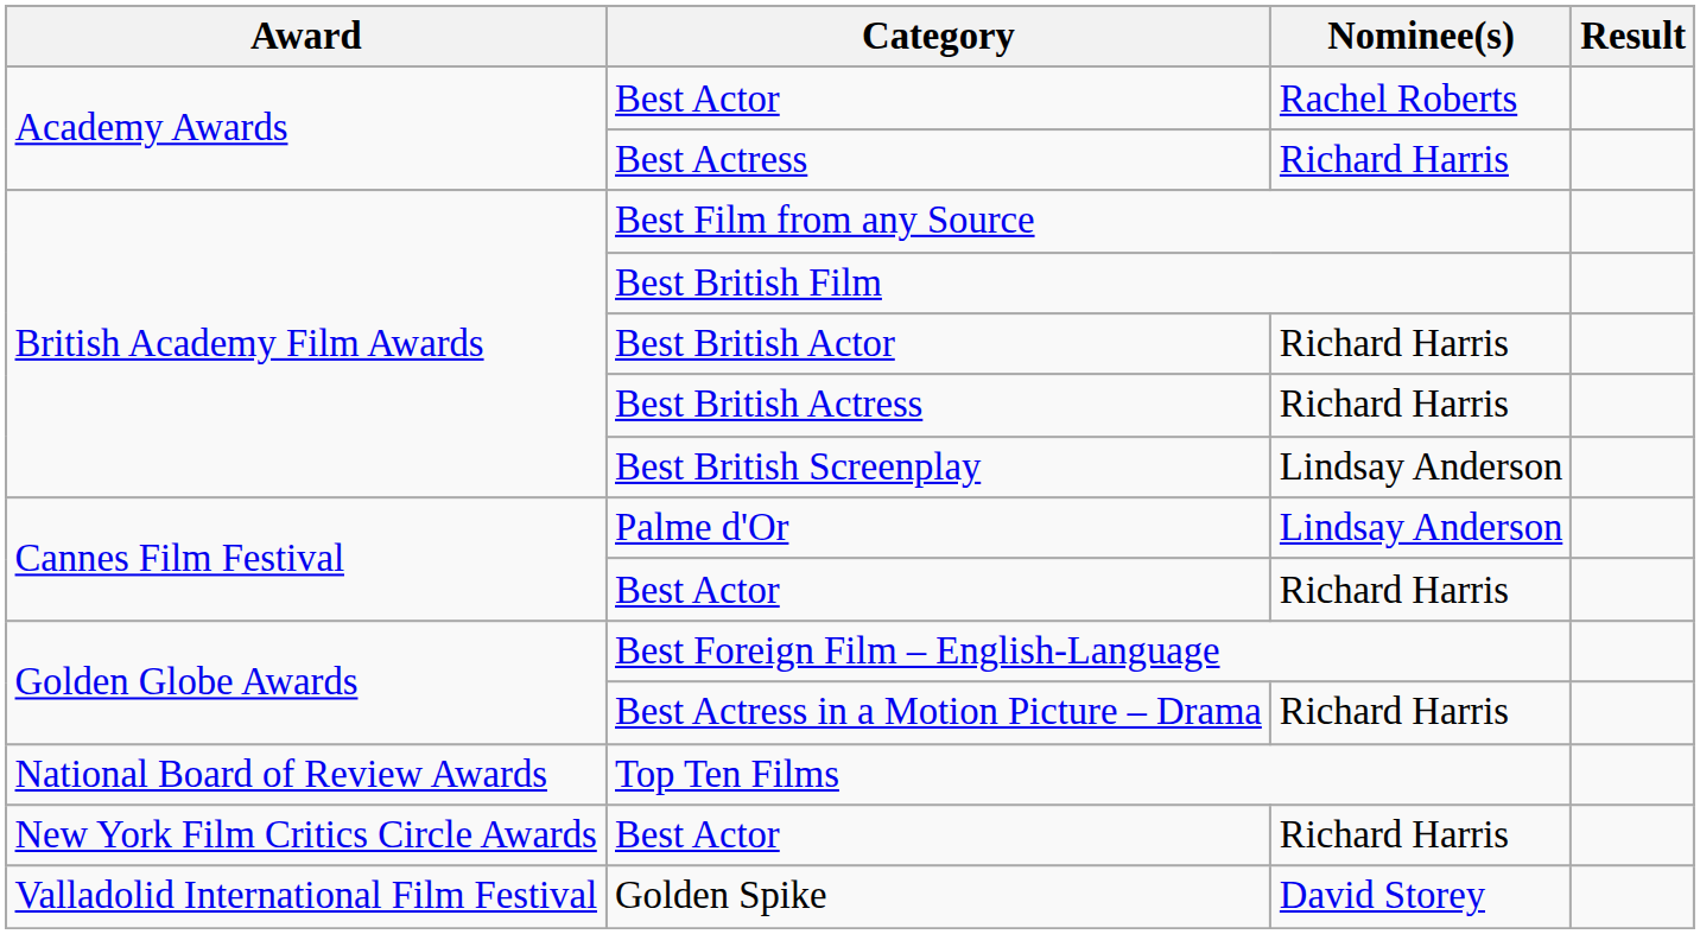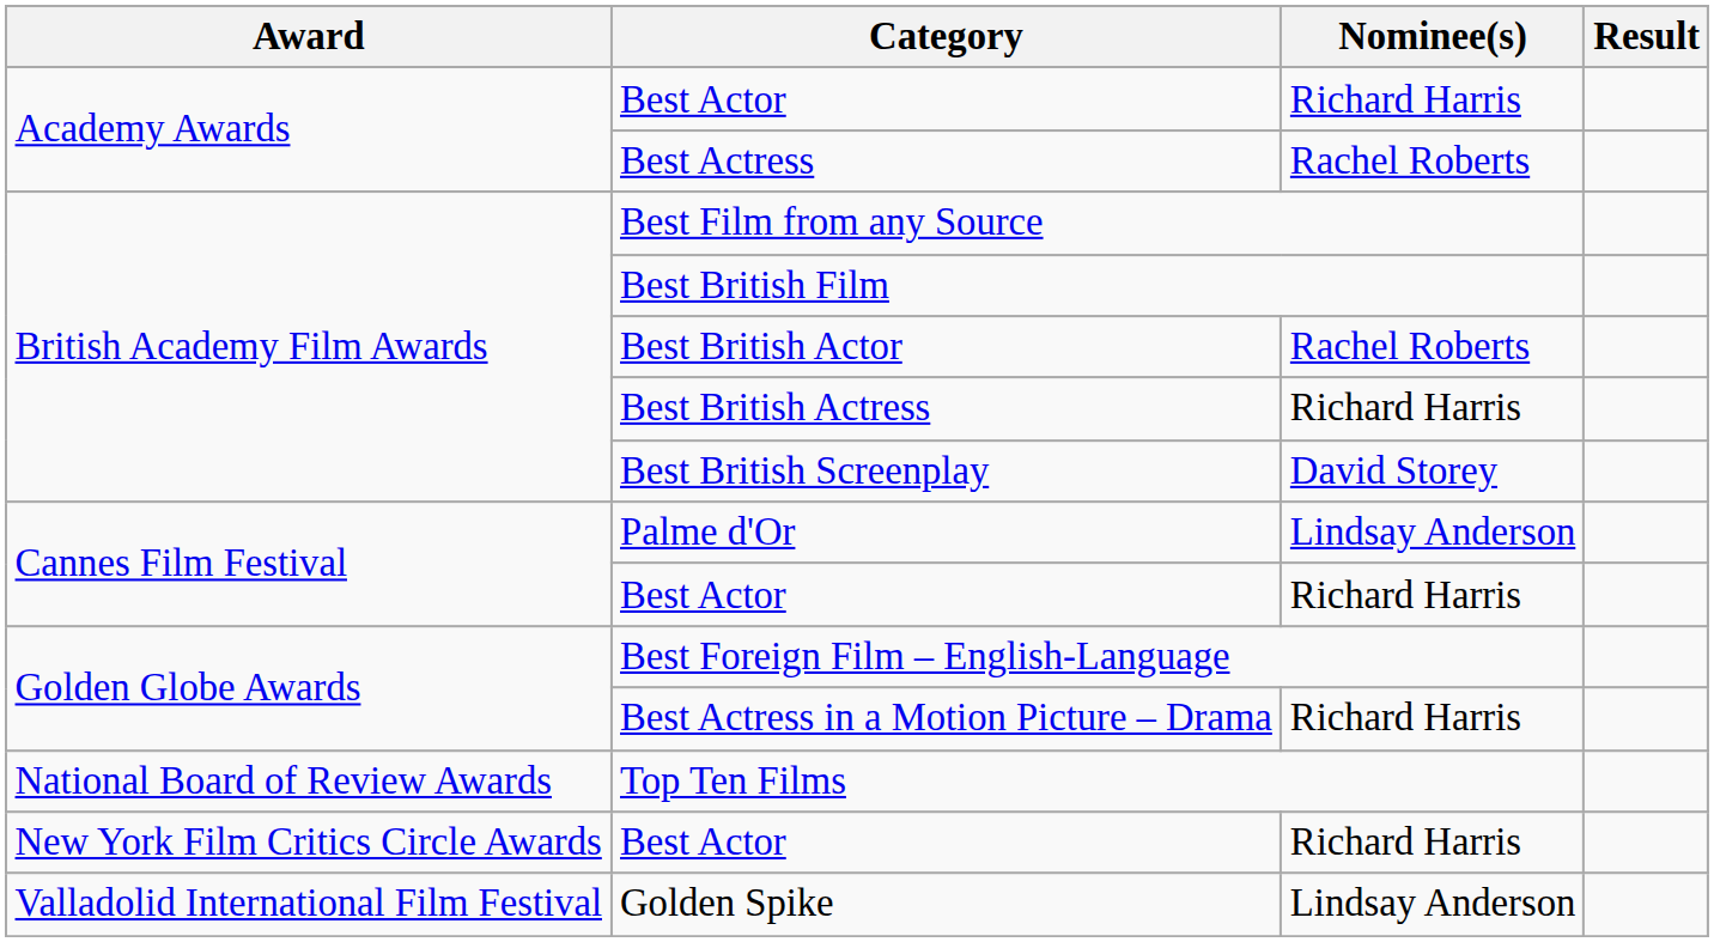 <table class="wikitable plainrowheaders">
 <tr>
 <th>Award</th>
 <th>Category</th>
 <th>Nominee(s)</th>
 <th>Result</th>
 </tr>
 <tr>
 <td rowspan="2"><a href='#'>Academy Awards</a></td>
 <td><a href='#'>Best Actor</a></td>
-<td><a href='#'>Rachel Roberts</a></td>
+<td><a href='#'>Richard Harris</a></td>
 <td></td>
 </tr>
 <tr>
 <td><a href='#'>Best Actress</a></td>
-<td><a href='#'>Richard Harris</a></td>
+<td><a href='#'>Rachel Roberts</a></td>
 <td></td>
 </tr>
 <tr>
 <td rowspan="5"><a href='#'>British Academy Film Awards</a></td>
 <td colspan="2"><a href='#'>Best Film from any Source</a></td>
 <td></td>
 </tr>
 <tr>
 <td colspan="2"><a href='#'>Best British Film</a></td>
 <td></td>
 </tr>
 <tr>
 <td><a href='#'>Best British Actor</a></td>
-<td>Richard Harris</td>
+<td><a href='#'>Rachel Roberts</a></td>
 <td></td>
 </tr>
 <tr>
 <td><a href='#'>Best British Actress</a></td>
 <td>Richard Harris</td>
 <td></td>
 </tr>
 <tr>
 <td><a href='#'>Best British Screenplay</a></td>
-<td>Lindsay Anderson</td>
+<td><a href='#'>David Storey</a></td>
 <td></td>
 </tr>
 <tr>
 <td rowspan="2"><a href='#'>Cannes Film Festival</a></td>
 <td><a href='#'>Palme d'Or</a></td>
 <td><a href='#'>Lindsay Anderson</a></td>
 <td></td>
 </tr>
 <tr>
 <td><a href='#'>Best Actor</a></td>
 <td>Richard Harris</td>
 <td></td>
 </tr>
 <tr>
 <td rowspan="2"><a href='#'>Golden Globe Awards</a></td>
 <td colspan="2"><a href='#'>Best Foreign Film – English-Language</a></td>
 <td></td>
 </tr>
 <tr>
 <td><a href='#'>Best Actress in a Motion Picture – Drama</a></td>
 <td>Richard Harris</td>
 <td></td>
 </tr>
 <tr>
 <td><a href='#'>National Board of Review Awards</a></td>
 <td colspan="2"><a href='#'>Top Ten Films</a></td>
 <td></td>
 </tr>
 <tr>
 <td><a href='#'>New York Film Critics Circle Awards</a></td>
 <td><a href='#'>Best Actor</a></td>
 <td>Richard Harris</td>
 <td></td>
 </tr>
 <tr>
 <td><a href='#'>Valladolid International Film Festival</a></td>
 <td>Golden Spike</td>
-<td><a href='#'>David Storey</a></td>
+<td>Lindsay Anderson</td>
 <td></td>
 </tr>
 </table>
